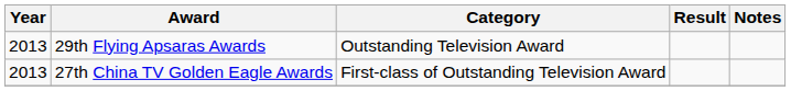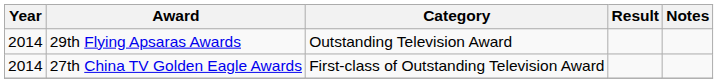 <table class="wikitable">
 <tr>
 <th>Year</th>
 <th>Award</th>
 <th>Category</th>
 <th>Result</th>
 <th>Notes</th>
 </tr>
 <tr>
-<td>2013</td>
+<td>2014</td>
 <td>29th <a href='#'>Flying Apsaras Awards</a></td>
 <td>Outstanding Television Award</td>
 <td></td>
 <td></td>
 </tr>
 <tr>
-<td>2013</td>
+<td>2014</td>
 <td>27th <a href='#'>China TV Golden Eagle Awards</a></td>
 <td>First-class of Outstanding Television Award</td>
 <td></td>
 <td></td>
 </tr>
 <tr>
 </tr>
 </table>
